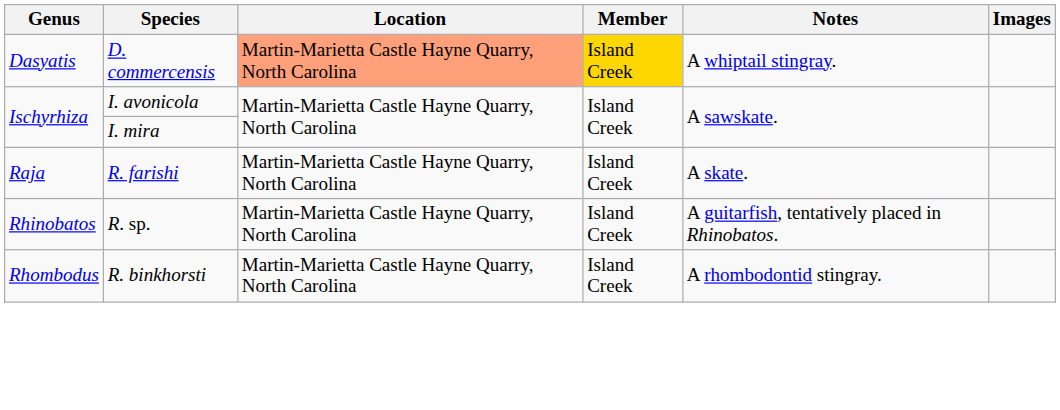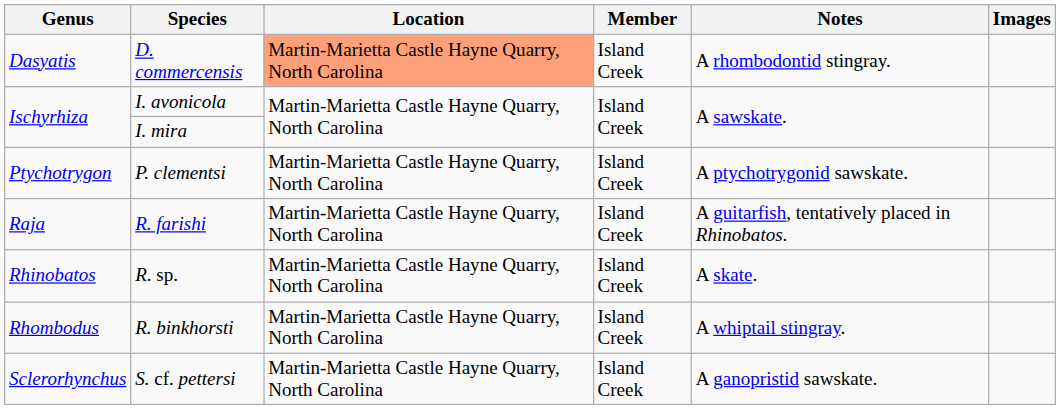 <table class="wikitable" width="100%" align="center">
 <tr>
 <th>Genus</th>
 <th>Species</th>
 <th>Location</th>
 <th>Member</th>
 <th>Notes</th>
 <th>Images</th>
 </tr>
 <tr>
 <td><em><a href='#'>Dasyatis</a></em></td>
 <td><em><a href='#'>D. commercensis</a></em></td>
 <td style="background: lightsalmon;">Martin-Marietta Castle Hayne Quarry, North Carolina</td>
-<td style="background: gold;">Island Creek</td>
-<td>A <a href='#'>whiptail stingray</a>.</td>
+<td>Island Creek</td>
+<td>A <a href='#'>rhombodontid</a> stingray.</td>
 <td></td>
 </tr>
 <tr>
 <td rowspan="2"><em><a href='#'>Ischyrhiza</a></em></td>
 <td><em>I. avonicola</em></td>
 <td rowspan="2">Martin-Marietta Castle Hayne Quarry, North Carolina</td>
 <td rowspan="2">Island Creek</td>
 <td rowspan="2">A <a href='#'>sawskate</a>.</td>
 <td rowspan="2"></td>
 </tr>
 <tr>
 <td><em>I. mira</em></td>
 </tr>
 <tr>
+<td><em><a href='#'>Ptychotrygon</a></em></td>
+<td><em>P. clementsi</em></td>
+<td>Martin-Marietta Castle Hayne Quarry, North Carolina</td>
+<td>Island Creek</td>
+<td>A <a href='#'>ptychotrygonid</a> sawskate.</td>
+<td></td>
+</tr>
+<tr>
 <td><em><a href='#'>Raja</a></em></td>
 <td><em><a href='#'>R. farishi</a></em></td>
 <td>Martin-Marietta Castle Hayne Quarry, North Carolina</td>
 <td>Island Creek</td>
-<td>A <a href='#'>skate</a>.</td>
+<td>A <a href='#'>guitarfish</a>, tentatively placed in <em>Rhinobatos</em>.</td>
 <td></td>
 </tr>
 <tr>
 <td><em><a href='#'>Rhinobatos</a></em></td>
 <td><em>R</em>. sp.</td>
 <td>Martin-Marietta Castle Hayne Quarry, North Carolina</td>
 <td>Island Creek</td>
-<td>A <a href='#'>guitarfish</a>, tentatively placed in <em>Rhinobatos</em>.</td>
+<td>A <a href='#'>skate</a>.</td>
 <td></td>
 </tr>
 <tr>
 <td><em><a href='#'>Rhombodus</a></em></td>
 <td><em>R. binkhorsti</em></td>
 <td>Martin-Marietta Castle Hayne Quarry, North Carolina</td>
 <td>Island Creek</td>
-<td>A <a href='#'>rhombodontid</a> stingray.</td>
+<td>A <a href='#'>whiptail stingray</a>.</td>
+<td></td>
+</tr>
+<tr>
+<td><em><a href='#'>Sclerorhynchus</a></em></td>
+<td><em>S.</em> cf. <em>pettersi</em></td>
+<td>Martin-Marietta Castle Hayne Quarry, North Carolina</td>
+<td>Island Creek</td>
+<td>A <a href='#'>ganopristid</a> sawskate.</td>
 <td></td>
 </tr>
 </table>
